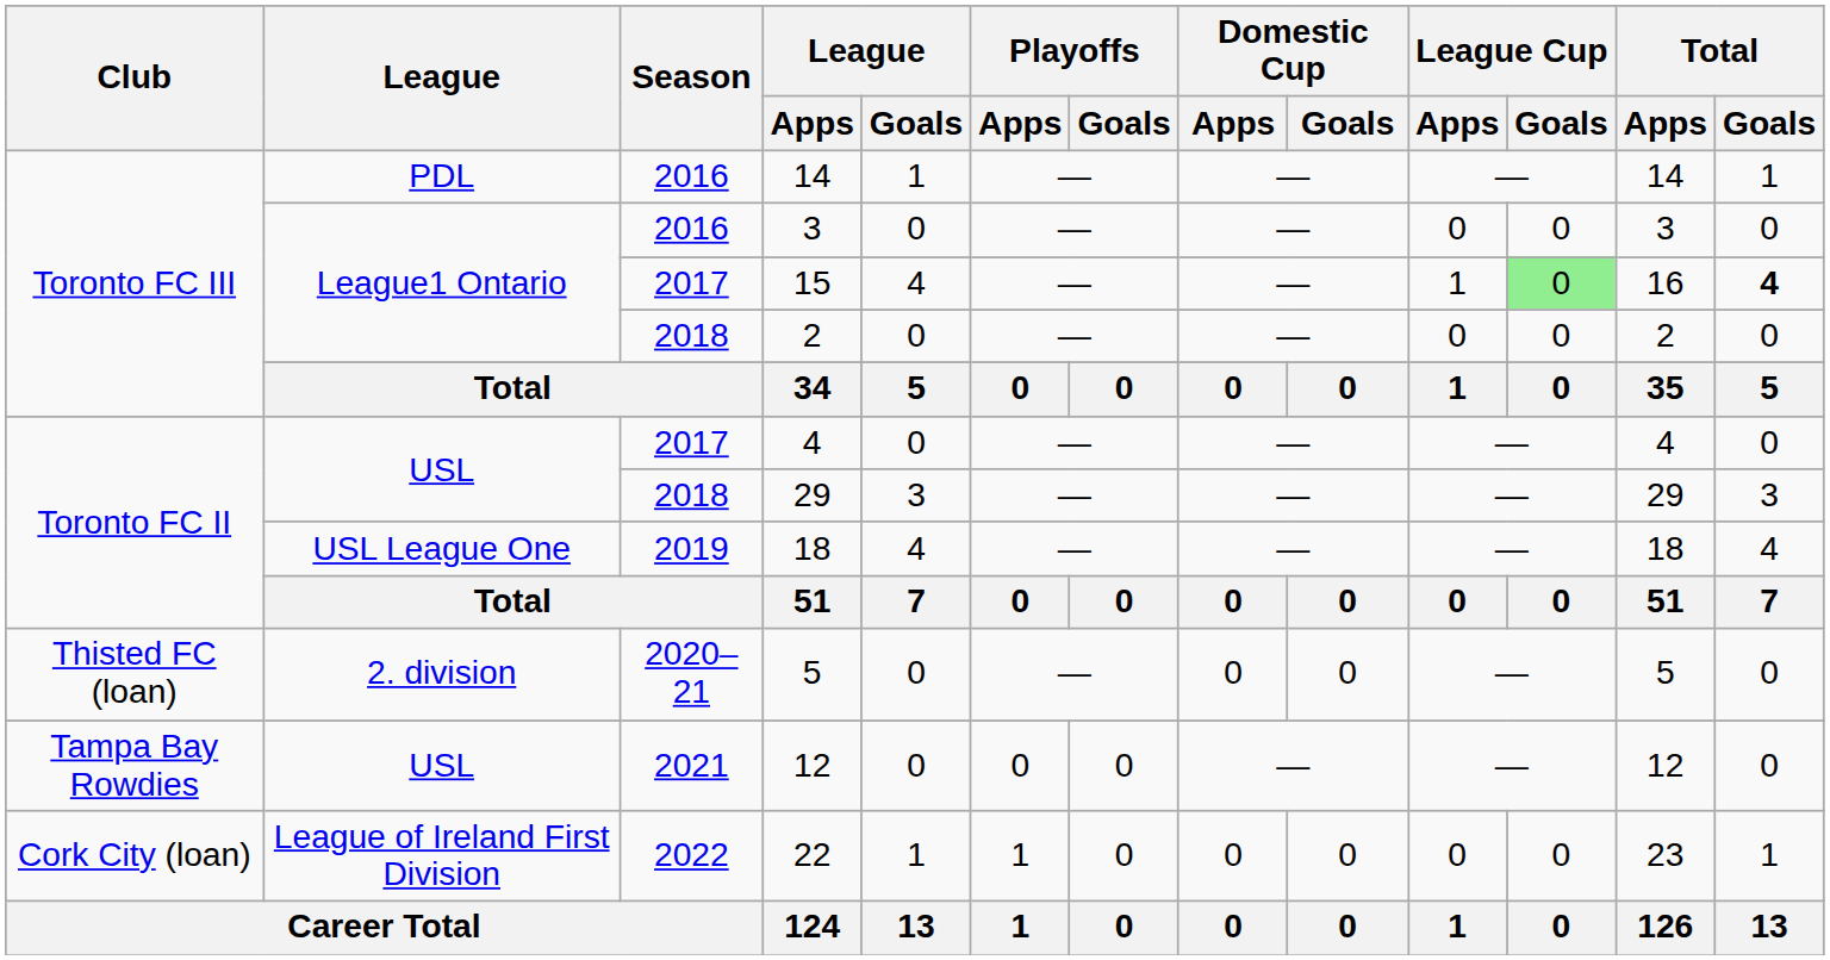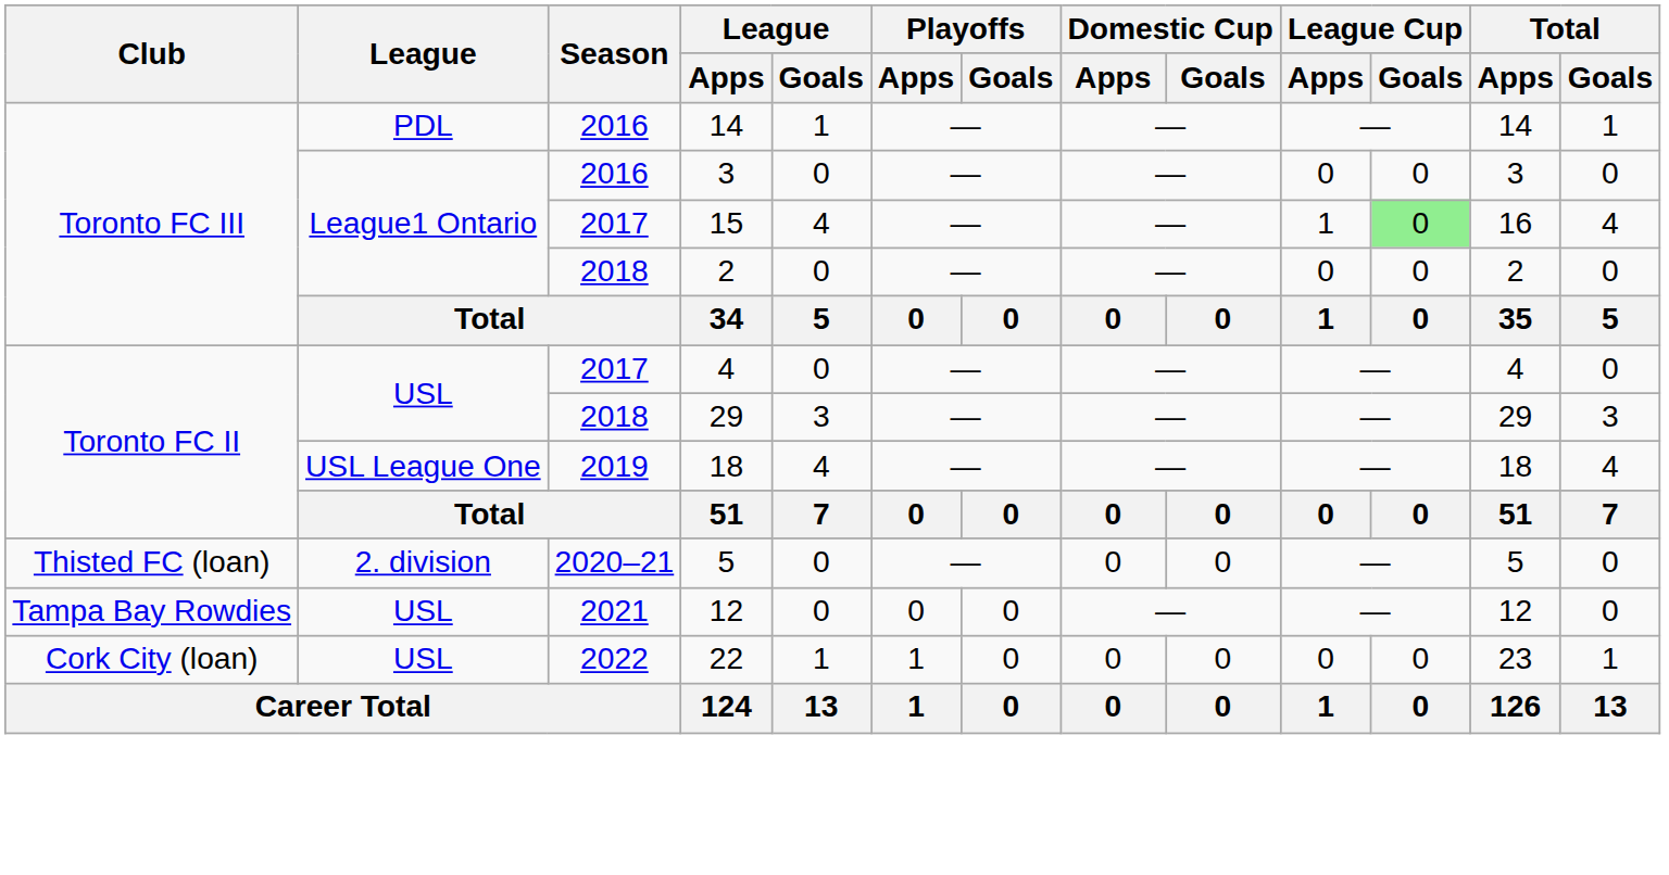 <table class="wikitable" style="text-align: center;">
 <tr>
 <th rowspan="2">Club</th>
 <th rowspan="2">League</th>
 <th rowspan="2">Season</th>
 <th colspan="2">League</th>
 <th colspan="2">Playoffs</th>
 <th colspan="2">Domestic Cup</th>
 <th colspan="2">League Cup</th>
 <th colspan="2">Total</th>
 </tr>
 <tr>
 <th>Apps</th>
 <th>Goals</th>
 <th>Apps</th>
 <th>Goals</th>
 <th>Apps</th>
 <th>Goals</th>
 <th>Apps</th>
 <th>Goals</th>
 <th>Apps</th>
 <th>Goals</th>
 </tr>
 <tr>
 <td rowspan="5"><a href='#'>Toronto FC III</a></td>
 <td><a href='#'>PDL</a></td>
 <td><a href='#'>2016</a></td>
 <td>14</td>
 <td>1</td>
 <td colspan="2">—</td>
 <td colspan="2">—</td>
 <td colspan="2">—</td>
 <td>14</td>
 <td>1</td>
 </tr>
 <tr>
 <td rowspan="3"><a href='#'>League1 Ontario</a></td>
 <td><a href='#'>2016</a></td>
 <td>3</td>
 <td>0</td>
 <td colspan="2">—</td>
 <td colspan="2">—</td>
 <td>0</td>
 <td>0</td>
 <td>3</td>
 <td>0</td>
 </tr>
 <tr>
 <td><a href='#'>2017</a></td>
 <td>15</td>
 <td>4</td>
 <td colspan="2">—</td>
 <td colspan="2">—</td>
 <td>1</td>
 <td style="background: lightgreen;">0</td>
 <td>16</td>
-<td><strong>4</strong></td>
+<td>4</td>
 </tr>
 <tr>
 <td><a href='#'>2018</a></td>
 <td>2</td>
 <td>0</td>
 <td colspan="2">—</td>
 <td colspan="2">—</td>
 <td>0</td>
 <td>0</td>
 <td>2</td>
 <td>0</td>
 </tr>
 <tr>
 <th colspan="2">Total</th>
 <th>34</th>
 <th>5</th>
 <th>0</th>
 <th>0</th>
 <th>0</th>
 <th>0</th>
 <th>1</th>
 <th>0</th>
 <th>35</th>
 <th>5</th>
 </tr>
 <tr>
 <td rowspan="4"><a href='#'>Toronto FC II</a></td>
 <td rowspan="2"><a href='#'>USL</a></td>
 <td><a href='#'>2017</a></td>
 <td>4</td>
 <td>0</td>
 <td colspan="2">—</td>
 <td colspan="2">—</td>
 <td colspan="2">—</td>
 <td>4</td>
 <td>0</td>
 </tr>
 <tr>
 <td><a href='#'>2018</a></td>
 <td>29</td>
 <td>3</td>
 <td colspan="2">—</td>
 <td colspan="2">—</td>
 <td colspan="2">—</td>
 <td>29</td>
 <td>3</td>
 </tr>
 <tr>
 <td><a href='#'>USL League One</a></td>
 <td><a href='#'>2019</a></td>
 <td>18</td>
 <td>4</td>
 <td colspan="2">—</td>
 <td colspan="2">—</td>
 <td colspan="2">—</td>
 <td>18</td>
 <td>4</td>
 </tr>
 <tr>
 <th colspan="2">Total</th>
 <th>51</th>
 <th>7</th>
 <th>0</th>
 <th>0</th>
 <th>0</th>
 <th>0</th>
 <th>0</th>
 <th>0</th>
 <th>51</th>
 <th>7</th>
 </tr>
 <tr>
 <td><a href='#'>Thisted FC</a> (loan)</td>
 <td><a href='#'>2. division</a></td>
 <td><a href='#'>2020–21</a></td>
 <td>5</td>
 <td>0</td>
 <td colspan="2">—</td>
 <td>0</td>
 <td>0</td>
 <td colspan="2">—</td>
 <td>5</td>
 <td>0</td>
 </tr>
 <tr>
 <td><a href='#'>Tampa Bay Rowdies</a></td>
 <td><a href='#'>USL</a></td>
 <td><a href='#'>2021</a></td>
 <td>12</td>
 <td>0</td>
 <td>0</td>
 <td>0</td>
 <td colspan="2">—</td>
 <td colspan="2">—</td>
 <td>12</td>
 <td>0</td>
 </tr>
 <tr>
 <td><a href='#'>Cork City</a> (loan)</td>
-<td><a href='#'>League of Ireland First Division</a></td>
+<td><a href='#'>USL</a></td>
 <td><a href='#'>2022</a></td>
 <td>22</td>
 <td>1</td>
 <td>1</td>
 <td>0</td>
 <td>0</td>
 <td>0</td>
 <td>0</td>
 <td>0</td>
 <td>23</td>
 <td>1</td>
 </tr>
 <tr>
 <th colspan="3">Career Total</th>
 <th>124</th>
 <th>13</th>
 <th>1</th>
 <th>0</th>
 <th>0</th>
 <th>0</th>
 <th>1</th>
 <th>0</th>
 <th>126</th>
 <th>13</th>
 </tr>
 </table>
